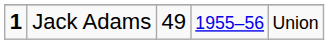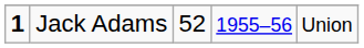 <table class="wikitable">
 <tr>
 </tr>
 <tr>
 <td><strong>1</strong></td>
 <td>Jack Adams</td>
-<td>49</td>
+<td>52</td>
 <td style="font-size:80%;"><a href='#'>1955–56</a></td>
 <td style="font-size:80%;">Union</td>
 </tr>
 </table>
